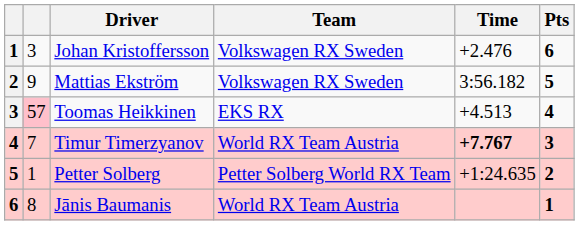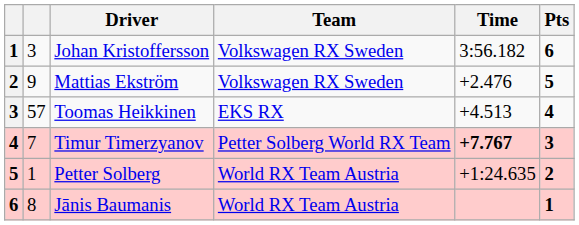 <table class=wikitable style="font-size:95%">
 <tr>
 <th></th>
 <th></th>
 <th>Driver</th>
 <th>Team</th>
 <th>Time</th>
 <th>Pts</th>
 </tr>
 <tr>
 <th>1</th>
 <td>3</td>
 <td> <a href='#'>Johan Kristoffersson</a></td>
 <td><a href='#'>Volkswagen RX Sweden</a></td>
-<td>+2.476</td>
+<td>3:56.182</td>
 <td><strong>6</strong></td>
 </tr>
 <tr>
 <th>2</th>
 <td>9</td>
 <td> <a href='#'>Mattias Ekström</a></td>
 <td><a href='#'>Volkswagen RX Sweden</a></td>
-<td>3:56.182</td>
+<td>+2.476</td>
 <td><strong>5</strong></td>
 </tr>
 <tr>
 <th>3</th>
-<td style="background: pink;">57</td>
+<td>57</td>
 <td> <a href='#'>Toomas Heikkinen</a></td>
 <td><a href='#'>EKS RX</a></td>
 <td>+4.513</td>
 <td><strong>4</strong></td>
 </tr>
 <tr>
 <th style="background:#ffcccc;">4</th>
 <td style="background:#ffcccc;">7</td>
 <td style="background:#ffcccc;"> <a href='#'>Timur Timerzyanov</a></td>
-<td style="background:#ffcccc;"><a href='#'>World RX Team Austria</a></td>
+<td style="background:#ffcccc;"><a href='#'>Petter Solberg World RX Team</a></td>
 <td style="background:#ffcccc;"><strong>+7.767</strong></td>
 <td style="background:#ffcccc;"><strong>3</strong></td>
 </tr>
 <tr>
 <th style="background:#ffcccc;">5</th>
 <td style="background:#ffcccc;">1</td>
 <td style="background:#ffcccc;"> <a href='#'>Petter Solberg</a></td>
-<td style="background:#ffcccc;"><a href='#'>Petter Solberg World RX Team</a></td>
+<td style="background:#ffcccc;"><a href='#'>World RX Team Austria</a></td>
 <td style="background:#ffcccc;">+1:24.635</td>
 <td style="background:#ffcccc;"><strong>2</strong></td>
 </tr>
 <tr>
 <th style="background:#ffcccc;">6</th>
 <td style="background:#ffcccc;">8</td>
 <td style="background:#ffcccc;"> <a href='#'>Jānis Baumanis</a></td>
 <td style="background:#ffcccc;"><a href='#'>World RX Team Austria</a></td>
 <td style="background:#ffcccc;"></td>
 <td style="background:#ffcccc;"><strong>1</strong></td>
 </tr>
 </table>
